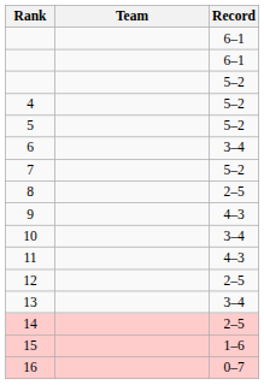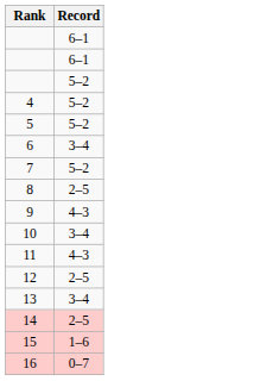 <table class="wikitable" style="text-align: center">
 <tr>
 <th width=50>Rank</th>
-<th width=170>Team</th>
 <th width=50>Record</th>
 </tr>
 <tr>
 <td></td>
-<td align=left></td>
 <td>6–1</td>
 </tr>
 <tr>
 <td></td>
-<td align=left></td>
 <td>6–1</td>
 </tr>
 <tr>
 <td></td>
-<td align=left></td>
 <td>5–2</td>
 </tr>
 <tr>
 <td>4</td>
-<td align=left></td>
 <td>5–2</td>
 </tr>
 <tr>
 <td>5</td>
-<td align=left></td>
 <td>5–2</td>
 </tr>
 <tr>
 <td>6</td>
-<td align=left></td>
 <td>3–4</td>
 </tr>
 <tr>
 <td>7</td>
-<td align=left></td>
 <td>5–2</td>
 </tr>
 <tr>
 <td>8</td>
-<td align=left></td>
 <td>2–5</td>
 </tr>
 <tr>
 <td>9</td>
-<td align=left></td>
 <td>4–3</td>
 </tr>
 <tr>
 <td>10</td>
-<td align=left></td>
 <td>3–4</td>
 </tr>
 <tr>
 <td>11</td>
-<td align=left></td>
 <td>4–3</td>
 </tr>
 <tr>
 <td>12</td>
-<td align=left></td>
 <td>2–5</td>
 </tr>
 <tr>
 <td>13</td>
-<td align=left></td>
 <td>3–4</td>
 </tr>
 <tr bgcolor=#ffcccc>
 <td>14</td>
-<td align=left></td>
 <td>2–5</td>
 </tr>
 <tr bgcolor=#ffcccc>
 <td>15</td>
-<td align=left></td>
 <td>1–6</td>
 </tr>
 <tr bgcolor=#ffcccc>
 <td>16</td>
-<td align=left></td>
 <td>0–7</td>
 </tr>
 </table>
